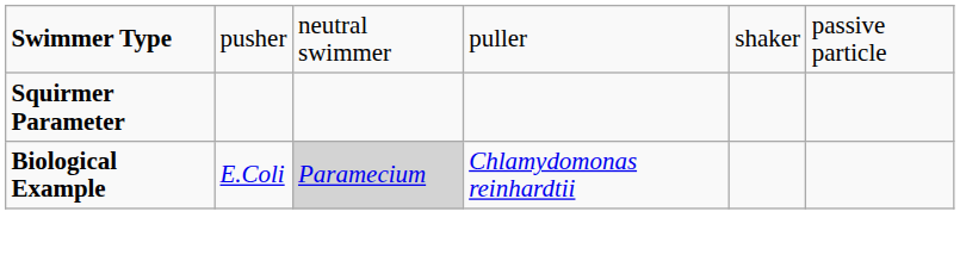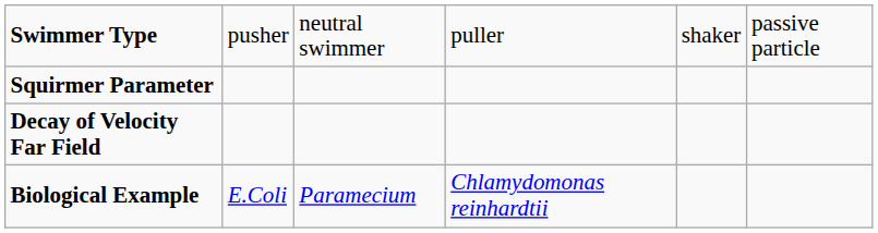 <table class="wikitable">
 <tr>
 <td><strong>Swimmer Type</strong></td>
 <td>pusher</td>
 <td>neutral swimmer</td>
 <td>puller</td>
 <td>shaker</td>
 <td>passive particle</td>
 </tr>
 <tr>
 <td><strong>Squirmer Parameter</strong></td>
 <td></td>
 <td></td>
 <td></td>
 <td></td>
 <td></td>
 </tr>
 <tr>
+<td><strong>Decay of Velocity Far Field</strong></td>
+<td></td>
+<td></td>
+<td></td>
+<td></td>
+<td></td>
+</tr>
+<tr>
 <td><strong>Biological Example</strong></td>
 <td><em><a href='#'>E.Coli</a></em></td>
-<td style="background: lightgrey;"><em><a href='#'>Paramecium</a></em></td>
+<td><em><a href='#'>Paramecium</a></em></td>
 <td><em><a href='#'>Chlamydomonas reinhardtii</a></em></td>
 <td></td>
 <td></td>
 </tr>
 </table>
